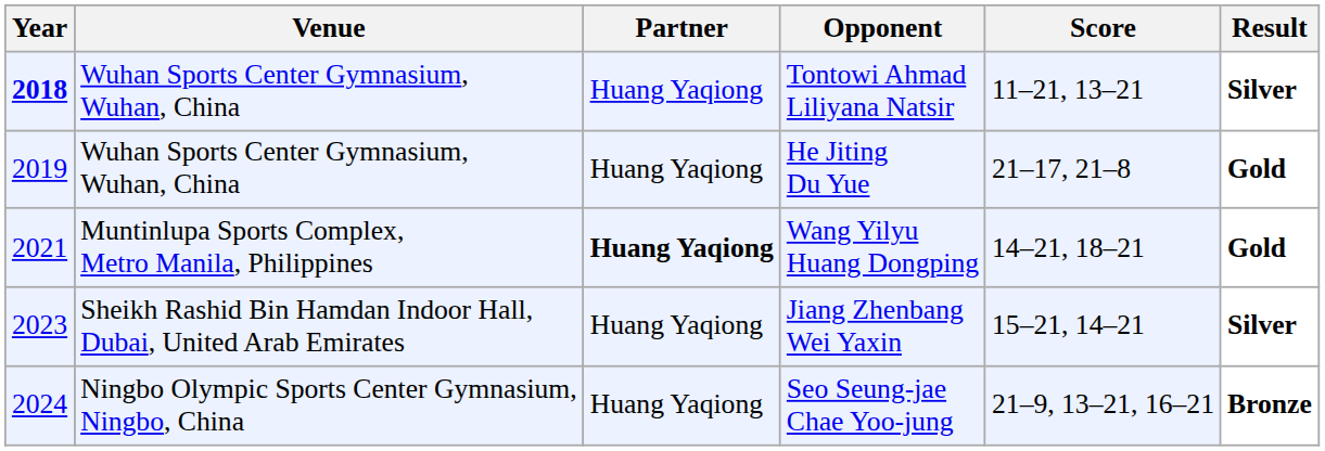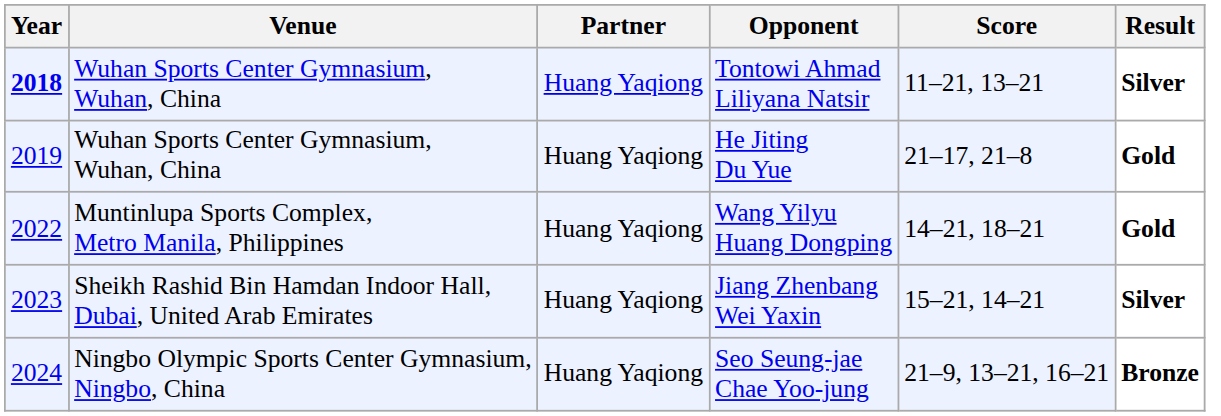 <table class="sortable wikitable" style="font-size: 90%">
 <tr>
 <th>Year</th>
 <th>Venue</th>
 <th>Partner</th>
 <th>Opponent</th>
 <th>Score</th>
 <th>Result</th>
 </tr>
 <tr style="background:#ECF2FF">
 <td align="center"><strong><a href='#'>2018</a></strong></td>
 <td align="left"><a href='#'>Wuhan Sports Center Gymnasium</a>,<br><a href='#'>Wuhan</a>, China</td>
 <td align="left"> <a href='#'>Huang Yaqiong</a></td>
 <td align="left"> <a href='#'>Tontowi Ahmad</a><br> <a href='#'>Liliyana Natsir</a></td>
 <td align="left">11–21, 13–21</td>
 <td style="text-align:left; background:white"> <strong>Silver</strong></td>
 </tr>
 <tr style="background:#ECF2FF">
 <td align="center"><a href='#'>2019</a></td>
 <td align="left">Wuhan Sports Center Gymnasium,<br>Wuhan, China</td>
 <td align="left"> Huang Yaqiong</td>
 <td align="left"> <a href='#'>He Jiting</a><br> <a href='#'>Du Yue</a></td>
 <td align="left">21–17, 21–8</td>
 <td style="text-align:left; background:white"> <strong>Gold</strong></td>
 </tr>
 <tr style="background:#ECF2FF">
-<td align="center"><a href='#'>2021</a></td>
+<td align="center"><a href='#'>2022</a></td>
 <td align="left">Muntinlupa Sports Complex,<br><a href='#'>Metro Manila</a>, Philippines</td>
-<td align="left"><strong> Huang Yaqiong</strong></td>
+<td align="left"> Huang Yaqiong</td>
 <td align="left"> <a href='#'>Wang Yilyu</a><br> <a href='#'>Huang Dongping</a></td>
 <td align="left">14–21, 18–21</td>
 <td style="text-align:left; background:white"> <strong>Gold</strong></td>
 </tr>
 <tr style="background:#ECF2FF">
 <td align="center"><a href='#'>2023</a></td>
 <td align="left">Sheikh Rashid Bin Hamdan Indoor Hall,<br><a href='#'>Dubai</a>, United Arab Emirates</td>
 <td align="left"> Huang Yaqiong</td>
 <td align="left"> <a href='#'>Jiang Zhenbang</a><br> <a href='#'>Wei Yaxin</a></td>
 <td align="left">15–21, 14–21</td>
 <td style="text-align:left; background:white"> <strong>Silver</strong></td>
 </tr>
 <tr style="background:#ECF2FF">
 <td align="center"><a href='#'>2024</a></td>
 <td align="left">Ningbo Olympic Sports Center Gymnasium,<br><a href='#'>Ningbo</a>, China</td>
 <td align="left"> Huang Yaqiong</td>
 <td align="left"> <a href='#'>Seo Seung-jae</a><br> <a href='#'>Chae Yoo-jung</a></td>
 <td align="left">21–9, 13–21, 16–21</td>
 <td style="text-align:left; background:white"> <strong>Bronze</strong></td>
 </tr>
 </table>
